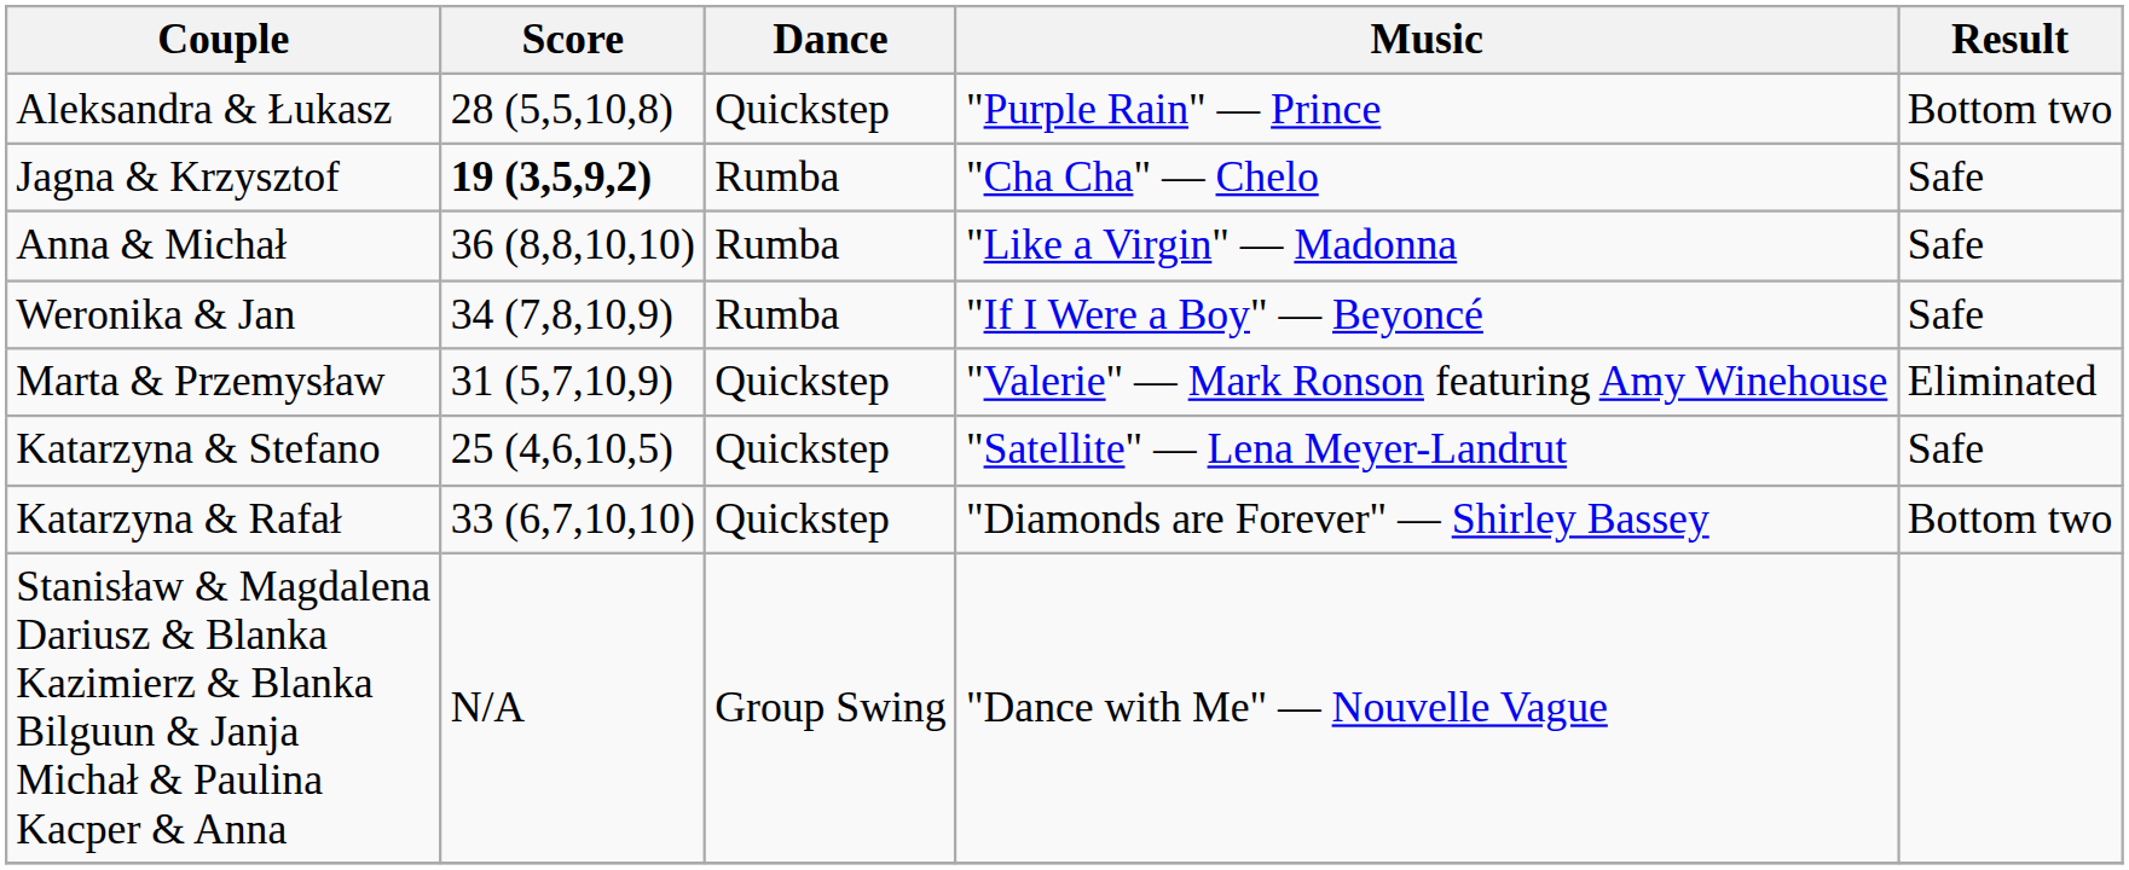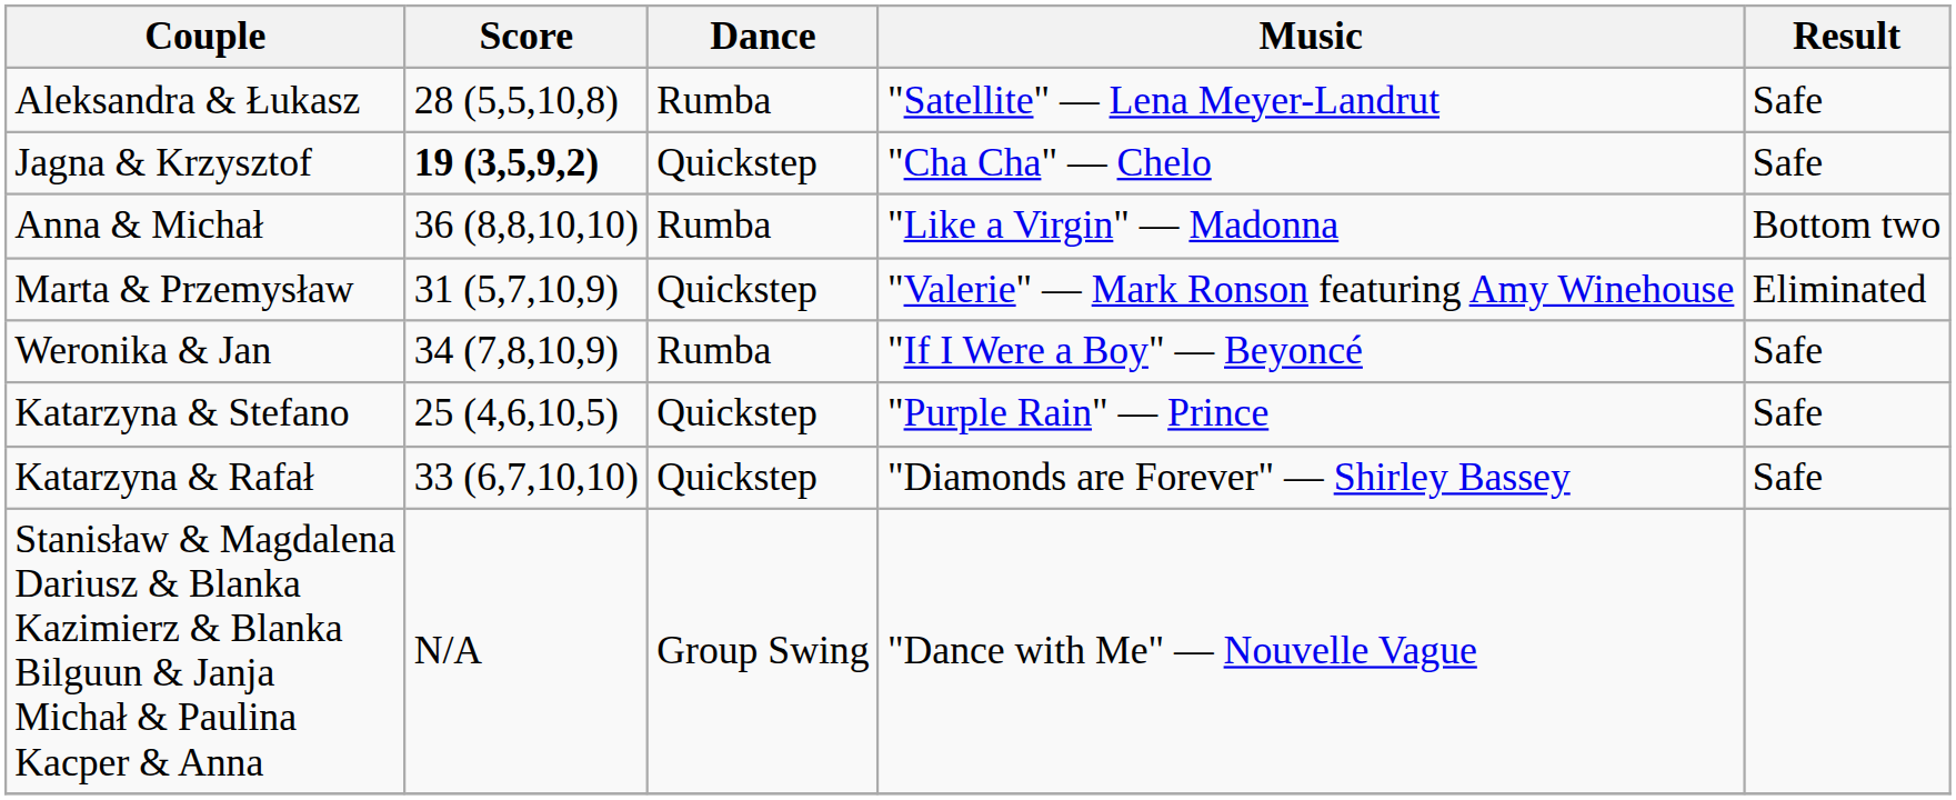 <table class="wikitable">
 <tr>
 <th>Couple</th>
 <th>Score</th>
 <th>Dance</th>
 <th>Music</th>
 <th>Result</th>
 </tr>
 <tr>
 <td>Aleksandra & Łukasz</td>
 <td>28 (5,5,10,8)</td>
-<td>Quickstep</td>
-<td>"<a href='#'>Purple Rain</a>" — <a href='#'>Prince</a></td>
-<td>Bottom two</td>
+<td>Rumba</td>
+<td>"<a href='#'>Satellite</a>" — <a href='#'>Lena Meyer-Landrut</a></td>
+<td>Safe</td>
 </tr>
 <tr>
 <td>Jagna & Krzysztof</td>
 <td><strong>19 (3,5,9,2)</strong></td>
-<td>Rumba</td>
+<td>Quickstep</td>
 <td>"<a href='#'>Cha Cha</a>" — <a href='#'>Chelo</a></td>
 <td>Safe</td>
 </tr>
 <tr>
 <td>Anna & Michał</td>
 <td>36 (8,8,10,10)</td>
 <td>Rumba</td>
 <td>"<a href='#'>Like a Virgin</a>" — <a href='#'>Madonna</a></td>
-<td>Safe</td>
+<td>Bottom two</td>
+</tr>
+<tr>
+<td>Marta & Przemysław</td>
+<td>31 (5,7,10,9)</td>
+<td>Quickstep</td>
+<td>"<a href='#'>Valerie</a>" — <a href='#'>Mark Ronson</a> featuring <a href='#'>Amy Winehouse</a></td>
+<td>Eliminated</td>
 </tr>
 <tr>
 <td>Weronika & Jan</td>
 <td>34 (7,8,10,9)</td>
 <td>Rumba</td>
 <td>"<a href='#'>If I Were a Boy</a>" — <a href='#'>Beyoncé</a></td>
 <td>Safe</td>
 </tr>
 <tr>
-<td>Marta & Przemysław</td>
-<td>31 (5,7,10,9)</td>
-<td>Quickstep</td>
-<td>"<a href='#'>Valerie</a>" — <a href='#'>Mark Ronson</a> featuring <a href='#'>Amy Winehouse</a></td>
-<td>Eliminated</td>
-</tr>
-<tr>
 <td>Katarzyna & Stefano</td>
 <td>25 (4,6,10,5)</td>
 <td>Quickstep</td>
-<td>"<a href='#'>Satellite</a>" — <a href='#'>Lena Meyer-Landrut</a></td>
+<td>"<a href='#'>Purple Rain</a>" — <a href='#'>Prince</a></td>
 <td>Safe</td>
 </tr>
 <tr>
 <td>Katarzyna & Rafał</td>
 <td>33 (6,7,10,10)</td>
 <td>Quickstep</td>
 <td>"Diamonds are Forever" — <a href='#'>Shirley Bassey</a></td>
-<td>Bottom two</td>
+<td>Safe</td>
 </tr>
 <tr>
 <td>Stanisław & Magdalena <br> Dariusz & Blanka <br> Kazimierz & Blanka <br> Bilguun & Janja <br> Michał & Paulina <br> Kacper & Anna</td>
 <td>N/A</td>
 <td>Group Swing</td>
 <td>"Dance with Me" — <a href='#'>Nouvelle Vague</a></td>
 <td></td>
 </tr>
 <tr>
 </tr>
 </table>
